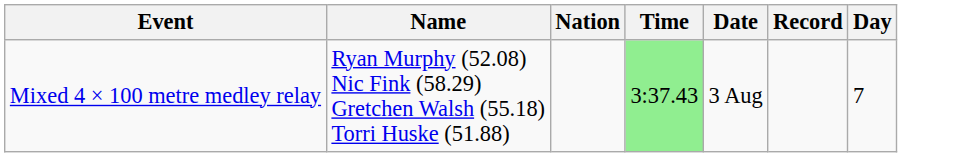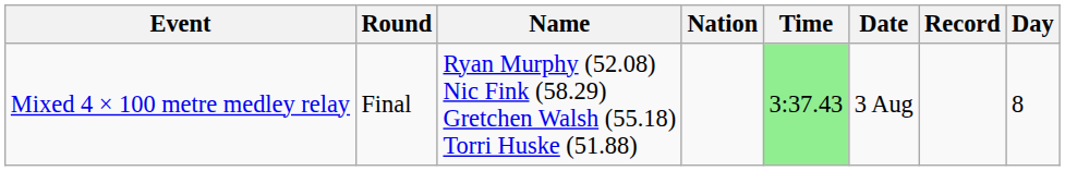 <table class="wikitable sortable">
 <tr>
 <th>Event</th>
+<th>Round</th>
 <th>Name</th>
 <th>Nation</th>
 <th>Time</th>
 <th>Date</th>
 <th>Record</th>
 <th>Day</th>
 </tr>
 <tr>
 <td><a href='#'>Mixed 4 × 100 metre medley relay</a></td>
+<td>Final</td>
 <td><a href='#'>Ryan Murphy</a> (52.08)<br><a href='#'>Nic Fink</a> (58.29)<br><a href='#'>Gretchen Walsh</a> (55.18)<br><a href='#'>Torri Huske</a> (51.88)</td>
 <td></td>
 <td style="background: lightgreen;">3:37.43</td>
 <td>3 Aug</td>
 <td></td>
-<td>7</td>
+<td>8</td>
 </tr>
 </table>
